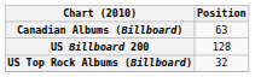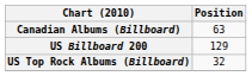 <table class="wikitable sortable plainrowheaders" style="text-align:center">
 <tr>
 <th scope="col">Chart (2010)</th>
 <th scope="col">Position</th>
 </tr>
 <tr>
 <th scope="row">Canadian Albums (<em>Billboard</em>)</th>
 <td>63</td>
 </tr>
 <tr>
 <th scope="row">US <em>Billboard</em> 200</th>
-<td>128</td>
+<td>129</td>
 </tr>
 <tr>
 <th scope="row">US Top Rock Albums (<em>Billboard</em>)</th>
 <td>32</td>
 </tr>
 <tr>
 </tr>
 </table>
